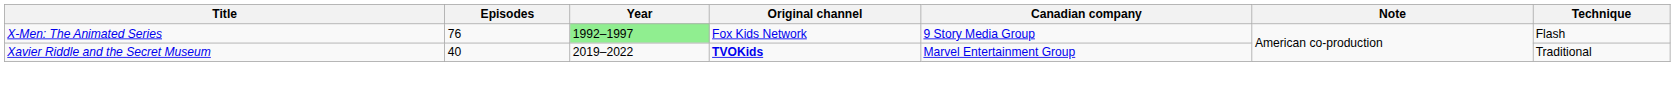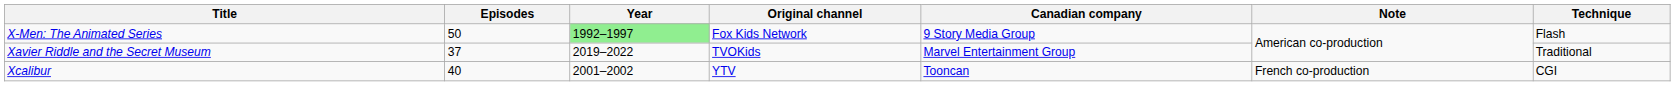 <table class="wikitable sortable" style="text-align: left; font-size:90%; width:100%;">
 <tr>
 <th>Title</th>
 <th>Episodes</th>
 <th>Year</th>
 <th>Original channel</th>
 <th>Canadian company</th>
 <th>Note</th>
 <th>Technique</th>
 </tr>
 <tr>
 <td><em><a href='#'>X-Men: The Animated Series</a></em></td>
-<td>76</td>
+<td>50</td>
 <td style="background: lightgreen;">1992–1997</td>
 <td><a href='#'>Fox Kids Network</a></td>
 <td><a href='#'>9 Story Media Group</a></td>
 <td rowspan="2">American co-production</td>
 <td>Flash</td>
 </tr>
 <tr>
 <td><em><a href='#'>Xavier Riddle and the Secret Museum</a></em></td>
-<td>40</td>
+<td>37</td>
 <td>2019–2022</td>
-<td><strong><a href='#'>TVOKids</a></strong></td>
+<td><a href='#'>TVOKids</a></td>
 <td><a href='#'>Marvel Entertainment Group</a></td>
 <td>Traditional</td>
 </tr>
+<tr>
+<td><em><a href='#'>Xcalibur</a></em></td>
+<td>40</td>
+<td>2001–2002</td>
+<td><a href='#'>YTV</a></td>
+<td><a href='#'>Tooncan</a></td>
+<td>French co-production</td>
+<td>CGI</td>
+</tr>
 </table>
